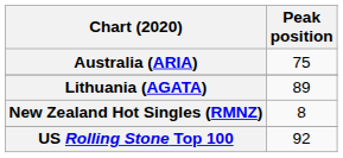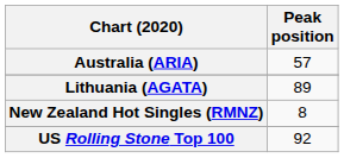 <table class="wikitable sortable plainrowheaders" style="text-align:center">
 <tr>
 <th scope="col">Chart (2020)</th>
 <th scope="col">Peak<br>position</th>
 </tr>
 <tr>
 <th scope="row">Australia (<a href='#'>ARIA</a>)</th>
-<td>75</td>
+<td>57</td>
 </tr>
 <tr>
 </tr>
 <tr>
 </tr>
 <tr>
 </tr>
 <tr>
 <th scope="row">Lithuania (<a href='#'>AGATA</a>)</th>
 <td>89</td>
 </tr>
 <tr>
 <th scope="row">New Zealand Hot Singles (<a href='#'>RMNZ</a>)</th>
 <td>8</td>
 </tr>
 <tr>
 </tr>
 <tr>
 </tr>
 <tr>
 </tr>
 <tr>
 </tr>
 <tr>
 <th scope="row">US <a href='#'><em>Rolling Stone</em> Top 100</a></th>
 <td>92</td>
 </tr>
 </table>
